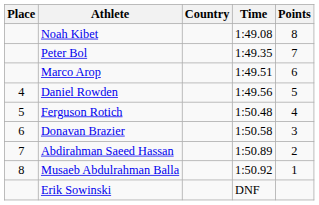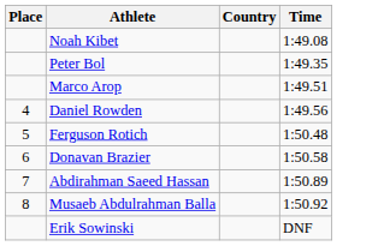 <table class="wikitable">
 <tr>
 <th>Place</th>
 <th>Athlete</th>
 <th>Country</th>
 <th>Time</th>
-<th>Points</th>
 </tr>
 <tr>
 <td align=center></td>
 <td><a href='#'>Noah Kibet</a></td>
 <td></td>
 <td>1:49.08</td>
-<td align=center>8</td>
 </tr>
 <tr>
 <td align=center></td>
 <td><a href='#'>Peter Bol</a></td>
 <td></td>
 <td>1:49.35</td>
-<td align=center>7</td>
 </tr>
 <tr>
 <td align=center></td>
 <td><a href='#'>Marco Arop</a></td>
 <td></td>
 <td>1:49.51</td>
-<td align=center>6</td>
 </tr>
 <tr>
 <td align=center>4</td>
 <td><a href='#'>Daniel Rowden</a></td>
 <td></td>
 <td>1:49.56</td>
-<td align=center>5</td>
 </tr>
 <tr>
 <td align=center>5</td>
 <td><a href='#'>Ferguson Rotich</a></td>
 <td></td>
 <td>1:50.48</td>
-<td align=center>4</td>
 </tr>
 <tr>
 <td align=center>6</td>
 <td><a href='#'>Donavan Brazier</a></td>
 <td></td>
 <td>1:50.58</td>
-<td align=center>3</td>
 </tr>
 <tr>
 <td align=center>7</td>
 <td><a href='#'>Abdirahman Saeed Hassan</a></td>
 <td></td>
 <td>1:50.89</td>
-<td align=center>2</td>
 </tr>
 <tr>
 <td align=center>8</td>
 <td><a href='#'>Musaeb Abdulrahman Balla</a></td>
 <td></td>
 <td>1:50.92</td>
-<td align=center>1</td>
 </tr>
 <tr>
 <td align=center></td>
 <td><a href='#'>Erik Sowinski</a></td>
 <td></td>
 <td>DNF</td>
-<td align=center></td>
 </tr>
 </table>
